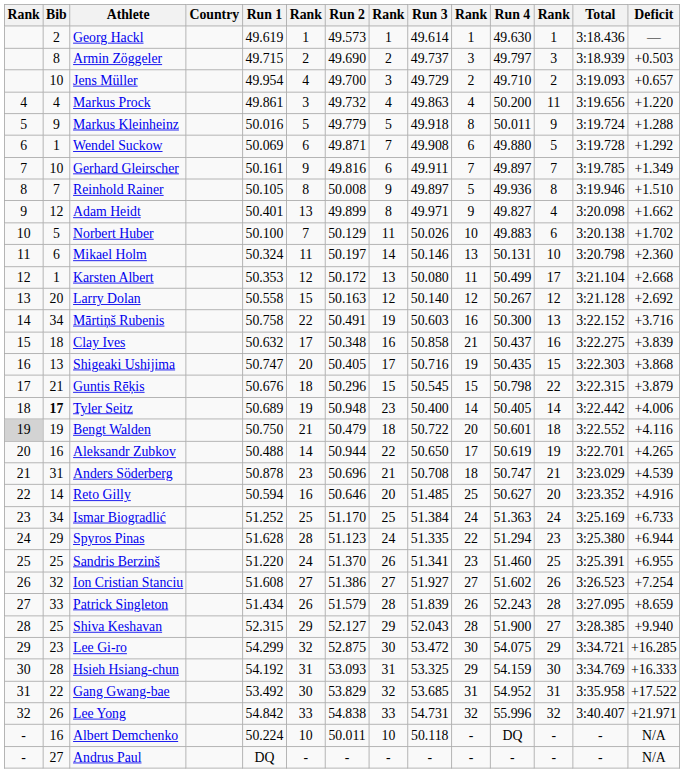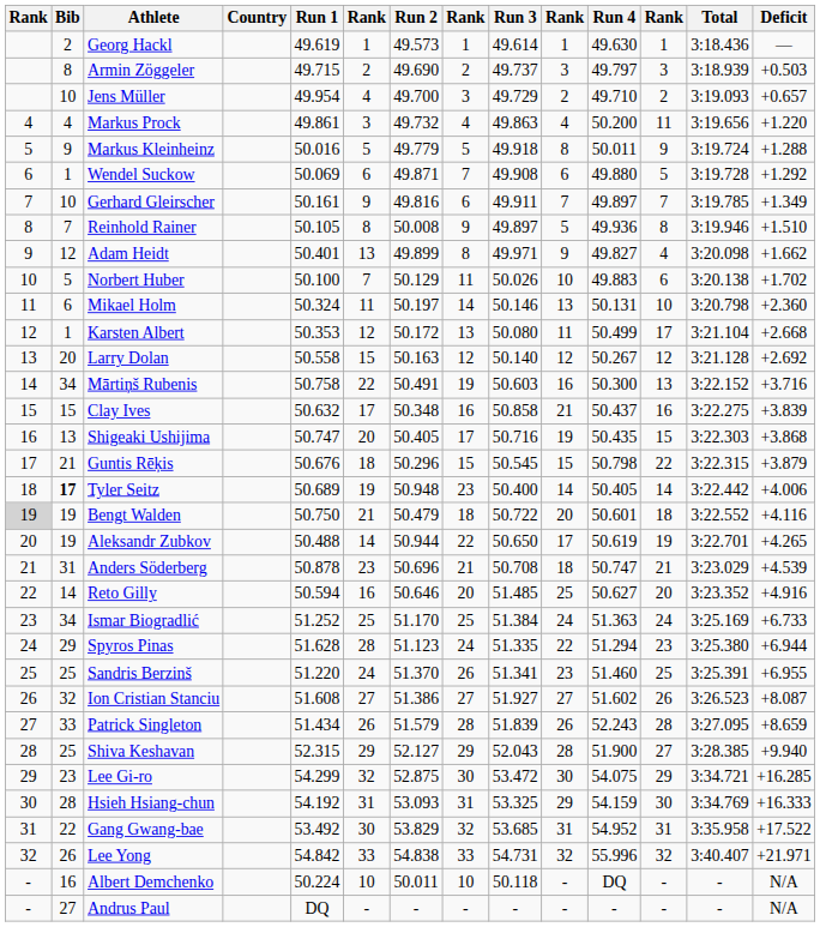 <table class="wikitable sortable" style="text-align:center">
 <tr>
 <th>Rank</th>
 <th>Bib</th>
 <th>Athlete</th>
 <th>Country</th>
 <th>Run 1</th>
 <th>Rank</th>
 <th>Run 2</th>
 <th>Rank</th>
 <th>Run 3</th>
 <th>Rank</th>
 <th>Run 4</th>
 <th>Rank</th>
 <th>Total</th>
 <th>Deficit</th>
 </tr>
 <tr>
 <td></td>
 <td>2</td>
 <td align="left"><a href='#'>Georg Hackl</a></td>
 <td align=left></td>
 <td>49.619</td>
 <td>1</td>
 <td>49.573</td>
 <td>1</td>
 <td>49.614</td>
 <td>1</td>
 <td>49.630</td>
 <td>1</td>
 <td>3:18.436</td>
 <td>—</td>
 </tr>
 <tr>
 <td></td>
 <td>8</td>
 <td align="left"><a href='#'>Armin Zöggeler</a></td>
 <td align=left></td>
 <td>49.715</td>
 <td>2</td>
 <td>49.690</td>
 <td>2</td>
 <td>49.737</td>
 <td>3</td>
 <td>49.797</td>
 <td>3</td>
 <td>3:18.939</td>
 <td>+0.503</td>
 </tr>
 <tr>
 <td></td>
 <td>10</td>
 <td align="left"><a href='#'>Jens Müller</a></td>
 <td align=left></td>
 <td>49.954</td>
 <td>4</td>
 <td>49.700</td>
 <td>3</td>
 <td>49.729</td>
 <td>2</td>
 <td>49.710</td>
 <td>2</td>
 <td>3:19.093</td>
 <td>+0.657</td>
 </tr>
 <tr>
 <td>4</td>
 <td>4</td>
 <td align="left"><a href='#'>Markus Prock</a></td>
 <td align=left></td>
 <td>49.861</td>
 <td>3</td>
 <td>49.732</td>
 <td>4</td>
 <td>49.863</td>
 <td>4</td>
 <td>50.200</td>
 <td>11</td>
 <td>3:19.656</td>
 <td>+1.220</td>
 </tr>
 <tr>
 <td>5</td>
 <td>9</td>
 <td align="left"><a href='#'>Markus Kleinheinz</a></td>
 <td align=left></td>
 <td>50.016</td>
 <td>5</td>
 <td>49.779</td>
 <td>5</td>
 <td>49.918</td>
 <td>8</td>
 <td>50.011</td>
 <td>9</td>
 <td>3:19.724</td>
 <td>+1.288</td>
 </tr>
 <tr>
 <td>6</td>
 <td>1</td>
 <td align="left"><a href='#'>Wendel Suckow</a></td>
 <td align=left></td>
 <td>50.069</td>
 <td>6</td>
 <td>49.871</td>
 <td>7</td>
 <td>49.908</td>
 <td>6</td>
 <td>49.880</td>
 <td>5</td>
 <td>3:19.728</td>
 <td>+1.292</td>
 </tr>
 <tr>
 <td>7</td>
 <td>10</td>
 <td align="left"><a href='#'>Gerhard Gleirscher</a></td>
 <td align=left></td>
 <td>50.161</td>
 <td>9</td>
 <td>49.816</td>
 <td>6</td>
 <td>49.911</td>
 <td>7</td>
 <td>49.897</td>
 <td>7</td>
 <td>3:19.785</td>
 <td>+1.349</td>
 </tr>
 <tr>
 <td>8</td>
 <td>7</td>
 <td align="left"><a href='#'>Reinhold Rainer</a></td>
 <td align=left></td>
 <td>50.105</td>
 <td>8</td>
 <td>50.008</td>
 <td>9</td>
 <td>49.897</td>
 <td>5</td>
 <td>49.936</td>
 <td>8</td>
 <td>3:19.946</td>
 <td>+1.510</td>
 </tr>
 <tr>
 <td>9</td>
 <td>12</td>
 <td align="left"><a href='#'>Adam Heidt</a></td>
 <td align=left></td>
 <td>50.401</td>
 <td>13</td>
 <td>49.899</td>
 <td>8</td>
 <td>49.971</td>
 <td>9</td>
 <td>49.827</td>
 <td>4</td>
 <td>3:20.098</td>
 <td>+1.662</td>
 </tr>
 <tr>
 <td>10</td>
 <td>5</td>
 <td align="left"><a href='#'>Norbert Huber</a></td>
 <td align=left></td>
 <td>50.100</td>
 <td>7</td>
 <td>50.129</td>
 <td>11</td>
 <td>50.026</td>
 <td>10</td>
 <td>49.883</td>
 <td>6</td>
 <td>3:20.138</td>
 <td>+1.702</td>
 </tr>
 <tr>
 <td>11</td>
 <td>6</td>
 <td align="left"><a href='#'>Mikael Holm</a></td>
 <td align=left></td>
 <td>50.324</td>
 <td>11</td>
 <td>50.197</td>
 <td>14</td>
 <td>50.146</td>
 <td>13</td>
 <td>50.131</td>
 <td>10</td>
 <td>3:20.798</td>
 <td>+2.360</td>
 </tr>
 <tr>
 <td>12</td>
 <td>1</td>
 <td align="left"><a href='#'>Karsten Albert</a></td>
 <td align=left></td>
 <td>50.353</td>
 <td>12</td>
 <td>50.172</td>
 <td>13</td>
 <td>50.080</td>
 <td>11</td>
 <td>50.499</td>
 <td>17</td>
 <td>3:21.104</td>
 <td>+2.668</td>
 </tr>
 <tr>
 <td>13</td>
 <td>20</td>
 <td align="left"><a href='#'>Larry Dolan</a></td>
 <td align=left></td>
 <td>50.558</td>
 <td>15</td>
 <td>50.163</td>
 <td>12</td>
 <td>50.140</td>
 <td>12</td>
 <td>50.267</td>
 <td>12</td>
 <td>3:21.128</td>
 <td>+2.692</td>
 </tr>
 <tr>
 <td>14</td>
 <td>34</td>
 <td align="left"><a href='#'>Mārtiņš Rubenis</a></td>
 <td align=left></td>
 <td>50.758</td>
 <td>22</td>
 <td>50.491</td>
 <td>19</td>
 <td>50.603</td>
 <td>16</td>
 <td>50.300</td>
 <td>13</td>
 <td>3:22.152</td>
 <td>+3.716</td>
 </tr>
 <tr>
 <td>15</td>
-<td>18</td>
+<td>15</td>
 <td align="left"><a href='#'>Clay Ives</a></td>
 <td align=left></td>
 <td>50.632</td>
 <td>17</td>
 <td>50.348</td>
 <td>16</td>
 <td>50.858</td>
 <td>21</td>
 <td>50.437</td>
 <td>16</td>
 <td>3:22.275</td>
 <td>+3.839</td>
 </tr>
 <tr>
 <td>16</td>
 <td>13</td>
 <td align="left"><a href='#'>Shigeaki Ushijima</a></td>
 <td align=left></td>
 <td>50.747</td>
 <td>20</td>
 <td>50.405</td>
 <td>17</td>
 <td>50.716</td>
 <td>19</td>
 <td>50.435</td>
 <td>15</td>
 <td>3:22.303</td>
 <td>+3.868</td>
 </tr>
 <tr>
 <td>17</td>
 <td>21</td>
 <td align="left"><a href='#'>Guntis Rēķis</a></td>
 <td align=left></td>
 <td>50.676</td>
 <td>18</td>
 <td>50.296</td>
 <td>15</td>
 <td>50.545</td>
 <td>15</td>
 <td>50.798</td>
 <td>22</td>
 <td>3:22.315</td>
 <td>+3.879</td>
 </tr>
 <tr>
 <td>18</td>
 <td><strong>17</strong></td>
 <td align="left"><a href='#'>Tyler Seitz</a></td>
 <td align=left></td>
 <td>50.689</td>
 <td>19</td>
 <td>50.948</td>
 <td>23</td>
 <td>50.400</td>
 <td>14</td>
 <td>50.405</td>
 <td>14</td>
 <td>3:22.442</td>
 <td>+4.006</td>
 </tr>
 <tr>
 <td style="background: lightgrey;">19</td>
 <td>19</td>
 <td align="left"><a href='#'>Bengt Walden</a></td>
 <td align=left></td>
 <td>50.750</td>
 <td>21</td>
 <td>50.479</td>
 <td>18</td>
 <td>50.722</td>
 <td>20</td>
 <td>50.601</td>
 <td>18</td>
 <td>3:22.552</td>
 <td>+4.116</td>
 </tr>
 <tr>
 <td>20</td>
-<td>16</td>
+<td>19</td>
 <td align="left"><a href='#'>Aleksandr Zubkov</a></td>
 <td align=left></td>
 <td>50.488</td>
 <td>14</td>
 <td>50.944</td>
 <td>22</td>
 <td>50.650</td>
 <td>17</td>
 <td>50.619</td>
 <td>19</td>
 <td>3:22.701</td>
 <td>+4.265</td>
 </tr>
 <tr>
 <td>21</td>
 <td>31</td>
 <td align="left"><a href='#'>Anders Söderberg</a></td>
 <td align=left></td>
 <td>50.878</td>
 <td>23</td>
 <td>50.696</td>
 <td>21</td>
 <td>50.708</td>
 <td>18</td>
 <td>50.747</td>
 <td>21</td>
 <td>3:23.029</td>
 <td>+4.539</td>
 </tr>
 <tr>
 <td>22</td>
 <td>14</td>
 <td align="left"><a href='#'>Reto Gilly</a></td>
 <td align=left></td>
 <td>50.594</td>
 <td>16</td>
 <td>50.646</td>
 <td>20</td>
 <td>51.485</td>
 <td>25</td>
 <td>50.627</td>
 <td>20</td>
 <td>3:23.352</td>
 <td>+4.916</td>
 </tr>
 <tr>
 <td>23</td>
 <td>34</td>
 <td align="left"><a href='#'>Ismar Biogradlić</a></td>
 <td align=left></td>
 <td>51.252</td>
 <td>25</td>
 <td>51.170</td>
 <td>25</td>
 <td>51.384</td>
 <td>24</td>
 <td>51.363</td>
 <td>24</td>
 <td>3:25.169</td>
 <td>+6.733</td>
 </tr>
 <tr>
 <td>24</td>
 <td>29</td>
 <td align="left"><a href='#'>Spyros Pinas</a></td>
 <td align=left></td>
 <td>51.628</td>
 <td>28</td>
 <td>51.123</td>
 <td>24</td>
 <td>51.335</td>
 <td>22</td>
 <td>51.294</td>
 <td>23</td>
 <td>3:25.380</td>
 <td>+6.944</td>
 </tr>
 <tr>
 <td>25</td>
 <td>25</td>
 <td align="left"><a href='#'>Sandris Berzinš</a></td>
 <td align=left></td>
 <td>51.220</td>
 <td>24</td>
 <td>51.370</td>
 <td>26</td>
 <td>51.341</td>
 <td>23</td>
 <td>51.460</td>
 <td>25</td>
 <td>3:25.391</td>
 <td>+6.955</td>
 </tr>
 <tr>
 <td>26</td>
 <td>32</td>
 <td align="left"><a href='#'>Ion Cristian Stanciu</a></td>
 <td align=left></td>
 <td>51.608</td>
 <td>27</td>
 <td>51.386</td>
 <td>27</td>
 <td>51.927</td>
 <td>27</td>
 <td>51.602</td>
 <td>26</td>
 <td>3:26.523</td>
-<td>+7.254</td>
+<td>+8.087</td>
 </tr>
 <tr>
 <td>27</td>
 <td>33</td>
 <td align="left"><a href='#'>Patrick Singleton</a></td>
 <td align=left></td>
 <td>51.434</td>
 <td>26</td>
 <td>51.579</td>
 <td>28</td>
 <td>51.839</td>
 <td>26</td>
 <td>52.243</td>
 <td>28</td>
 <td>3:27.095</td>
 <td>+8.659</td>
 </tr>
 <tr>
 <td>28</td>
 <td>25</td>
 <td align="left"><a href='#'>Shiva Keshavan</a></td>
 <td align=left></td>
 <td>52.315</td>
 <td>29</td>
 <td>52.127</td>
 <td>29</td>
 <td>52.043</td>
 <td>28</td>
 <td>51.900</td>
 <td>27</td>
 <td>3:28.385</td>
 <td>+9.940</td>
 </tr>
 <tr>
 <td>29</td>
 <td>23</td>
 <td align="left"><a href='#'>Lee Gi-ro</a></td>
 <td align=left></td>
 <td>54.299</td>
 <td>32</td>
 <td>52.875</td>
 <td>30</td>
 <td>53.472</td>
 <td>30</td>
 <td>54.075</td>
 <td>29</td>
 <td>3:34.721</td>
 <td>+16.285</td>
 </tr>
 <tr>
 <td>30</td>
 <td>28</td>
 <td align="left"><a href='#'>Hsieh Hsiang-chun</a></td>
 <td align=left></td>
 <td>54.192</td>
 <td>31</td>
 <td>53.093</td>
 <td>31</td>
 <td>53.325</td>
 <td>29</td>
 <td>54.159</td>
 <td>30</td>
 <td>3:34.769</td>
 <td>+16.333</td>
 </tr>
 <tr>
 <td>31</td>
 <td>22</td>
 <td align="left"><a href='#'>Gang Gwang-bae</a></td>
 <td align=left></td>
 <td>53.492</td>
 <td>30</td>
 <td>53.829</td>
 <td>32</td>
 <td>53.685</td>
 <td>31</td>
 <td>54.952</td>
 <td>31</td>
 <td>3:35.958</td>
 <td>+17.522</td>
 </tr>
 <tr>
 <td>32</td>
 <td>26</td>
 <td align="left"><a href='#'>Lee Yong</a></td>
 <td align=left></td>
 <td>54.842</td>
 <td>33</td>
 <td>54.838</td>
 <td>33</td>
 <td>54.731</td>
 <td>32</td>
 <td>55.996</td>
 <td>32</td>
 <td>3:40.407</td>
 <td>+21.971</td>
 </tr>
 <tr>
 <td>-</td>
 <td>16</td>
 <td align="left"><a href='#'>Albert Demchenko</a></td>
 <td align=left></td>
 <td>50.224</td>
 <td>10</td>
 <td>50.011</td>
 <td>10</td>
 <td>50.118</td>
 <td>-</td>
 <td>DQ</td>
 <td>-</td>
 <td>-</td>
 <td>N/A</td>
 </tr>
 <tr>
 <td>-</td>
 <td>27</td>
 <td align="left"><a href='#'>Andrus Paul</a></td>
 <td align=left></td>
 <td>DQ</td>
 <td>-</td>
 <td>-</td>
 <td>-</td>
 <td>-</td>
 <td>-</td>
 <td>-</td>
 <td>-</td>
 <td>-</td>
 <td>N/A</td>
 </tr>
 </table>
